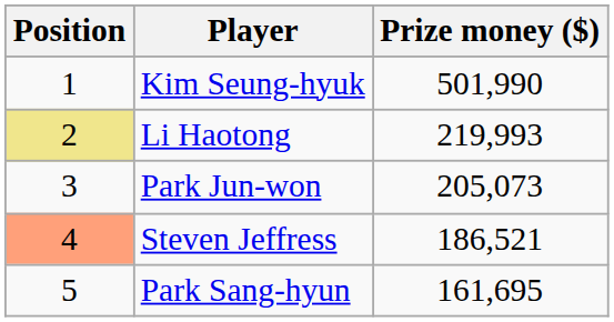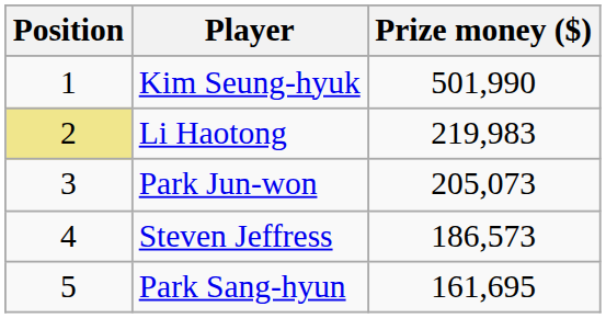 <table class="wikitable">
 <tr>
 <th>Position</th>
 <th>Player</th>
 <th>Prize money ($)</th>
 </tr>
 <tr>
 <td align=center>1</td>
 <td> <a href='#'>Kim Seung-hyuk</a></td>
 <td align=center>501,990</td>
 </tr>
 <tr>
 <td align=center style="background: khaki;">2</td>
 <td> <a href='#'>Li Haotong</a></td>
-<td align=center>219,993</td>
+<td align=center>219,983</td>
 </tr>
 <tr>
 <td align=center>3</td>
 <td> <a href='#'>Park Jun-won</a></td>
 <td align=center>205,073</td>
 </tr>
 <tr>
-<td align=center style="background: lightsalmon;">4</td>
+<td align=center>4</td>
 <td> <a href='#'>Steven Jeffress</a></td>
-<td align=center>186,521</td>
+<td align=center>186,573</td>
 </tr>
 <tr>
 <td align=center>5</td>
 <td> <a href='#'>Park Sang-hyun</a></td>
 <td align=center>161,695</td>
 </tr>
 </table>
